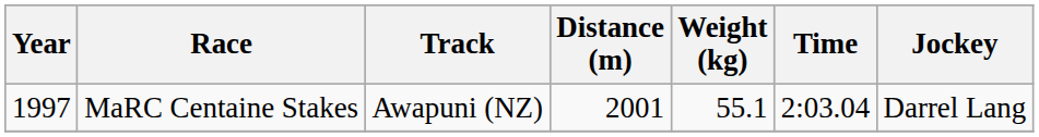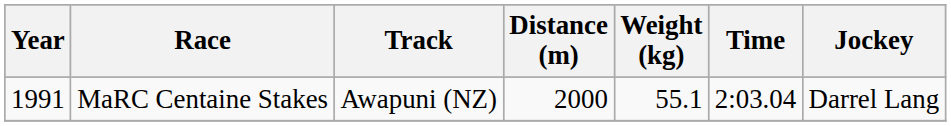 <table class="wikitable">
 <tr style="background:silver; color:black">
 <th>Year</th>
 <th>Race</th>
 <th>Track</th>
 <th>Distance<br>(m)</th>
 <th>Weight<br>(kg)</th>
 <th>Time</th>
 <th>Jockey</th>
 </tr>
 <tr>
-<td>1997</td>
+<td>1991</td>
 <td>MaRC Centaine Stakes</td>
 <td>Awapuni (NZ)</td>
-<td align="right">2001</td>
+<td align="right">2000</td>
 <td align="right">55.1</td>
 <td align="right">2:03.04</td>
 <td>Darrel Lang</td>
 </tr>
 <tr>
 </tr>
 </table>
